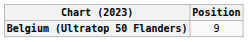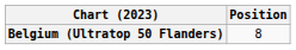 <table class="wikitable plainrowheaders" style="text-align:center">
 <tr>
 <th scope="col">Chart (2023)</th>
 <th scope="col">Position</th>
 </tr>
 <tr>
 <th scope="row">Belgium (Ultratop 50 Flanders)</th>
-<td>9</td>
+<td>8</td>
 </tr>
 </table>
